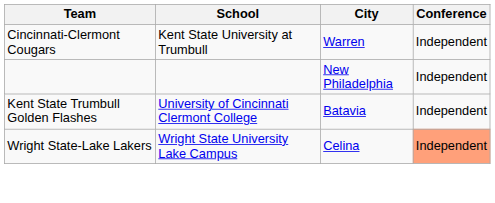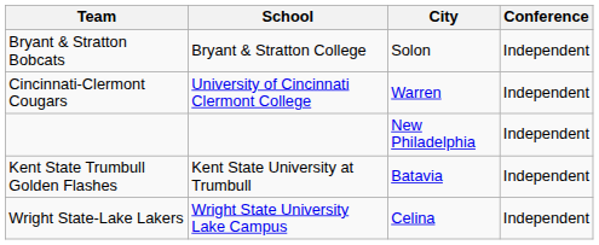 <table class="sortable wikitable">
 <tr>
 <th>Team</th>
 <th>School</th>
 <th>City</th>
 <th>Conference</th>
 </tr>
 <tr>
+<td>Bryant & Stratton Bobcats</td>
+<td>Bryant & Stratton College</td>
+<td>Solon</td>
+<td>Independent</td>
+</tr>
+<tr>
 <td>Cincinnati-Clermont Cougars</td>
-<td>Kent State University at Trumbull</td>
+<td><a href='#'>University of Cincinnati Clermont College</a></td>
 <td><a href='#'>Warren</a></td>
 <td>Independent</td>
 </tr>
 <tr>
 <td></td>
 <td></td>
 <td><a href='#'>New Philadelphia</a></td>
 <td>Independent</td>
 </tr>
 <tr>
 <td>Kent State Trumbull Golden Flashes</td>
-<td><a href='#'>University of Cincinnati Clermont College</a></td>
+<td>Kent State University at Trumbull</td>
 <td><a href='#'>Batavia</a></td>
 <td>Independent</td>
 </tr>
 <tr>
 <td>Wright State-Lake Lakers</td>
 <td><a href='#'>Wright State University Lake Campus</a></td>
 <td><a href='#'>Celina</a></td>
-<td style="background: lightsalmon;">Independent</td>
+<td>Independent</td>
 </tr>
 </table>
